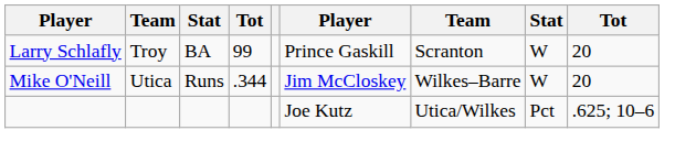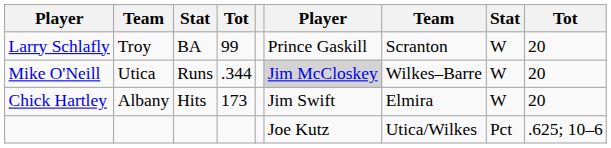 <table class="wikitable">
 <tr>
 <th>Player</th>
 <th>Team</th>
 <th>Stat</th>
 <th>Tot</th>
 <th></th>
 <th>Player</th>
 <th>Team</th>
 <th>Stat</th>
 <th>Tot</th>
 </tr>
 <tr>
 <td><a href='#'>Larry Schlafly</a></td>
 <td>Troy</td>
 <td>BA</td>
 <td>99</td>
 <td></td>
 <td>Prince Gaskill</td>
 <td>Scranton</td>
 <td>W</td>
 <td>20</td>
 </tr>
 <tr>
 <td><a href='#'>Mike O'Neill</a></td>
 <td>Utica</td>
 <td>Runs</td>
 <td>.344</td>
 <td></td>
-<td><a href='#'>Jim McCloskey</a></td>
+<td style="background: lightgrey;"><a href='#'>Jim McCloskey</a></td>
 <td>Wilkes–Barre</td>
+<td>W</td>
+<td>20</td>
+</tr>
+<tr>
+<td><a href='#'>Chick Hartley</a></td>
+<td>Albany</td>
+<td>Hits</td>
+<td>173</td>
+<td></td>
+<td>Jim Swift</td>
+<td>Elmira</td>
 <td>W</td>
 <td>20</td>
 </tr>
 <tr>
 <td></td>
 <td></td>
 <td></td>
 <td></td>
 <td></td>
 <td>Joe Kutz</td>
 <td>Utica/Wilkes</td>
 <td>Pct</td>
 <td>.625; 10–6</td>
 </tr>
 </table>
